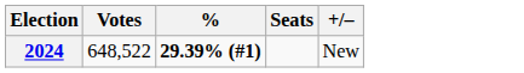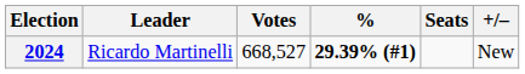 <table class=wikitable style="text-align: right;">
 <tr>
 <th>Election</th>
+<th>Leader</th>
 <th>Votes</th>
 <th>%</th>
 <th>Seats</th>
 <th>+/–</th>
 </tr>
 <tr>
 <th><a href='#'>2024</a></th>
-<td>648,522</td>
+<td><a href='#'>Ricardo Martinelli</a></td>
+<td>668,527</td>
 <td><strong>29.39% (#1)</strong></td>
 <td></td>
 <td>New</td>
 </tr>
 </table>
